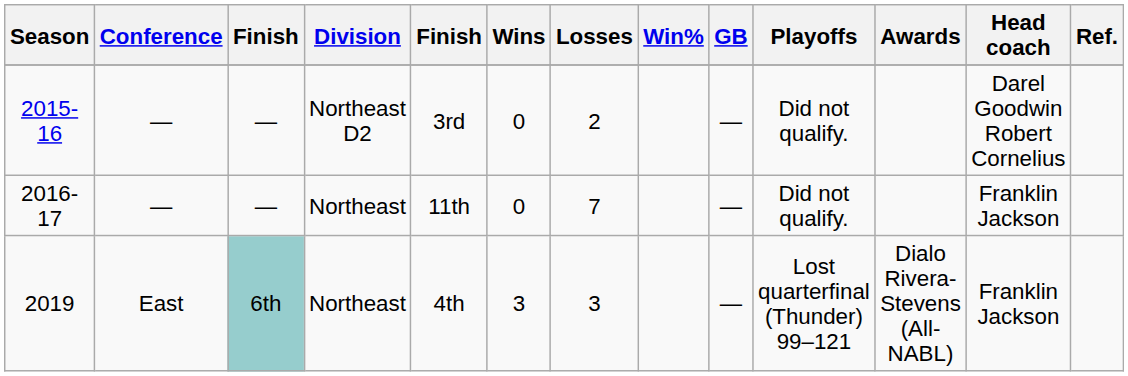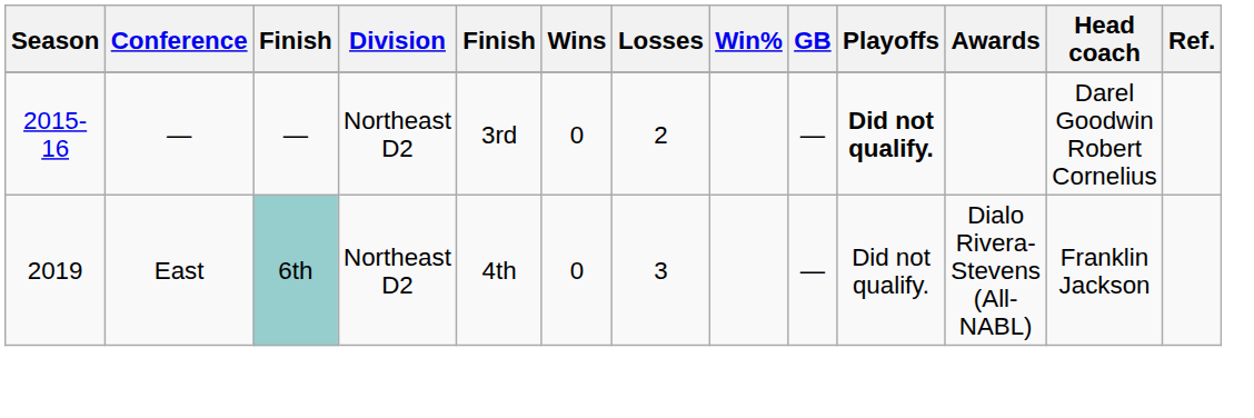 <table class="wikitable" style="text-align:center; font-size:95%" summary="Season (sortable), Conference, Finish (sortable), Division, Finish (sortable), Wins (sortable), Losses (sortable), Win% (sortable), GB (sortable), Playoffs, Awards and Head coach">
 <tr>
 <th scope="col">Season</th>
 <th scope="col" class="unsortable"><a href='#'>Conference</a></th>
 <th scope="col">Finish</th>
 <th scope="col" class="unsortable"><a href='#'>Division</a></th>
 <th scope="col">Finish</th>
 <th scope="col">Wins</th>
 <th scope="col">Losses</th>
 <th scope="col" class="unsortable"><a href='#'>Win%</a></th>
 <th scope="col" data-sort-type="number"><a href='#'>GB</a></th>
 <th scope="col" class="unsortable">Playoffs</th>
 <th scope="col" class="unsortable">Awards</th>
 <th scope="col" class="unsortable">Head coach</th>
 <th scope="col" class="unsortable">Ref.</th>
 </tr>
 <tr>
 </tr>
 <tr>
 <td><a href='#'>2015-16</a></td>
 <td>—</td>
 <td>—</td>
 <td>Northeast D2</td>
 <td>3rd</td>
 <td>0</td>
 <td>2</td>
 <td></td>
 <td>—</td>
-<td>Did not qualify.</td>
+<td><strong>Did not qualify.</strong></td>
 <td></td>
 <td>Darel Goodwin<br>Robert Cornelius</td>
-<td></td>
-</tr>
-<tr>
-<td>2016-17</td>
-<td>—</td>
-<td>—</td>
-<td>Northeast</td>
-<td>11th</td>
-<td>0</td>
-<td>7</td>
-<td></td>
-<td>—</td>
-<td>Did not qualify.</td>
-<td></td>
-<td>Franklin Jackson</td>
 <td></td>
 </tr>
 <tr>
 <td>2019</td>
 <td>East</td>
 <td bgcolor="#96CDCD">6th</td>
-<td>Northeast</td>
+<td>Northeast D2</td>
 <td>4th</td>
-<td>3</td>
+<td>0</td>
 <td>3</td>
 <td></td>
 <td>—</td>
-<td>Lost quarterfinal (Thunder) 99–121</td>
+<td>Did not qualify.</td>
 <td>Dialo Rivera-Stevens (All-NABL)</td>
 <td>Franklin Jackson</td>
 <td></td>
 </tr>
 </table>
